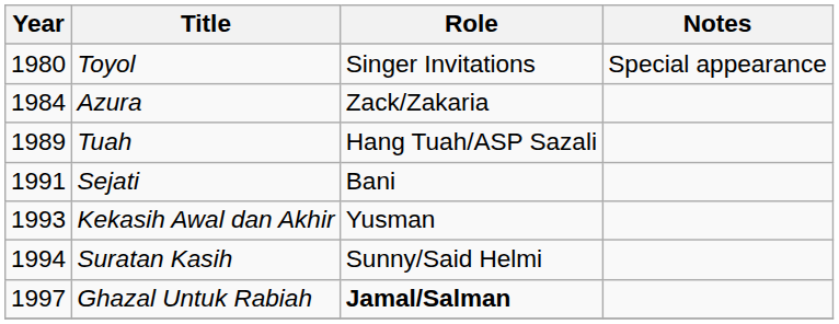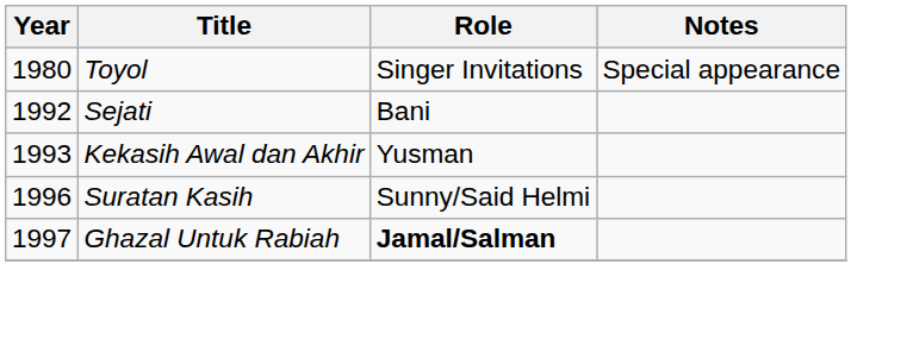 <table class="wikitable">
 <tr>
 <th>Year</th>
 <th>Title</th>
 <th>Role</th>
 <th>Notes</th>
 </tr>
 <tr>
 <td>1980</td>
 <td><em>Toyol</em></td>
 <td>Singer Invitations</td>
 <td>Special appearance</td>
 </tr>
 <tr>
-<td>1984</td>
-<td><em>Azura</em></td>
-<td>Zack/Zakaria</td>
-<td></td>
-</tr>
-<tr>
-<td>1989</td>
-<td><em>Tuah</em></td>
-<td>Hang Tuah/ASP Sazali</td>
-<td></td>
-</tr>
-<tr>
-<td>1991</td>
+<td>1992</td>
 <td><em>Sejati</em></td>
 <td>Bani</td>
 <td></td>
 </tr>
 <tr>
 <td>1993</td>
 <td><em>Kekasih Awal dan Akhir</em></td>
 <td>Yusman</td>
 <td></td>
 </tr>
 <tr>
-<td>1994</td>
+<td>1996</td>
 <td><em>Suratan Kasih</em></td>
 <td>Sunny/Said Helmi</td>
 <td></td>
 </tr>
 <tr>
 <td>1997</td>
 <td><em>Ghazal Untuk Rabiah</em></td>
 <td><strong>Jamal/Salman</strong></td>
 <td></td>
 </tr>
 <tr>
 </tr>
 </table>
